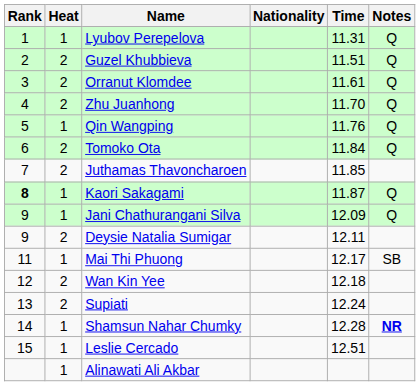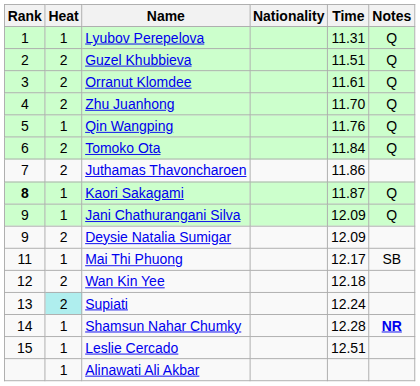 <table class="wikitable sortable" style="text-align:center; font-size:95%">
 <tr>
 <th>Rank</th>
 <th>Heat</th>
 <th>Name</th>
 <th>Nationality</th>
 <th>Time</th>
 <th>Notes</th>
 </tr>
 <tr bgcolor=ccffcc>
 <td>1</td>
 <td>1</td>
 <td align=left><a href='#'>Lyubov Perepelova</a></td>
 <td align=left></td>
 <td>11.31</td>
 <td>Q</td>
 </tr>
 <tr bgcolor=ccffcc>
 <td>2</td>
 <td>2</td>
 <td align=left><a href='#'>Guzel Khubbieva</a></td>
 <td align=left></td>
 <td>11.51</td>
 <td>Q</td>
 </tr>
 <tr bgcolor=ccffcc>
 <td>3</td>
 <td>2</td>
 <td align=left><a href='#'>Orranut Klomdee</a></td>
 <td align=left></td>
 <td>11.61</td>
 <td>Q</td>
 </tr>
 <tr bgcolor=ccffcc>
 <td>4</td>
 <td>2</td>
 <td align=left><a href='#'>Zhu Juanhong</a></td>
 <td align=left></td>
 <td>11.70</td>
 <td>Q</td>
 </tr>
 <tr bgcolor=ccffcc>
 <td>5</td>
 <td>1</td>
 <td align=left><a href='#'>Qin Wangping</a></td>
 <td align=left></td>
 <td>11.76</td>
 <td>Q</td>
 </tr>
 <tr bgcolor=ccffcc>
 <td>6</td>
 <td>2</td>
 <td align=left><a href='#'>Tomoko Ota</a></td>
 <td align=left></td>
 <td>11.84</td>
 <td>Q</td>
 </tr>
 <tr>
 <td>7</td>
 <td>2</td>
 <td align=left><a href='#'>Juthamas Thavoncharoen</a></td>
 <td align=left></td>
-<td>11.85</td>
+<td>11.86</td>
 <td></td>
 </tr>
 <tr bgcolor=ccffcc>
 <td><strong>8</strong></td>
 <td>1</td>
 <td align=left><a href='#'>Kaori Sakagami</a></td>
 <td align=left></td>
 <td>11.87</td>
 <td>Q</td>
 </tr>
 <tr bgcolor=ccffcc>
 <td>9</td>
 <td>1</td>
 <td align=left><a href='#'>Jani Chathurangani Silva</a></td>
 <td align=left></td>
 <td>12.09</td>
 <td>Q</td>
 </tr>
 <tr>
 <td>9</td>
 <td>2</td>
 <td align=left><a href='#'>Deysie Natalia Sumigar</a></td>
 <td align=left></td>
-<td>12.11</td>
+<td>12.09</td>
 <td></td>
 </tr>
 <tr>
 <td>11</td>
 <td>1</td>
 <td align=left><a href='#'>Mai Thi Phuong</a></td>
 <td align=left></td>
 <td>12.17</td>
 <td>SB</td>
 </tr>
 <tr>
 <td>12</td>
 <td>2</td>
 <td align=left><a href='#'>Wan Kin Yee</a></td>
 <td align=left></td>
 <td>12.18</td>
 <td></td>
 </tr>
 <tr>
 <td>13</td>
-<td>2</td>
+<td style="background: paleturquoise;">2</td>
 <td align=left><a href='#'>Supiati</a></td>
 <td align=left></td>
 <td>12.24</td>
 <td></td>
 </tr>
 <tr>
 <td>14</td>
 <td>1</td>
 <td align=left><a href='#'>Shamsun Nahar Chumky</a></td>
 <td align=left></td>
 <td>12.28</td>
 <td><strong><a href='#'>NR</a></strong></td>
 </tr>
 <tr>
 <td>15</td>
 <td>1</td>
 <td align=left><a href='#'>Leslie Cercado</a></td>
 <td align=left></td>
 <td>12.51</td>
 <td></td>
 </tr>
 <tr>
 <td></td>
 <td>1</td>
 <td align=left><a href='#'>Alinawati Ali Akbar</a></td>
 <td align=left></td>
 <td></td>
 <td></td>
 </tr>
 </table>
